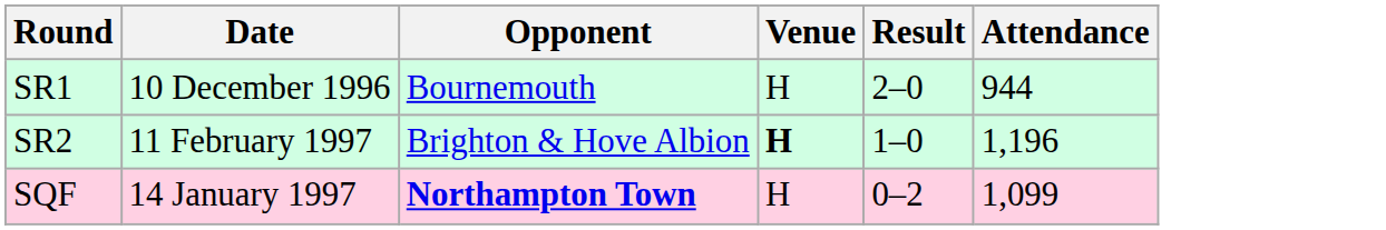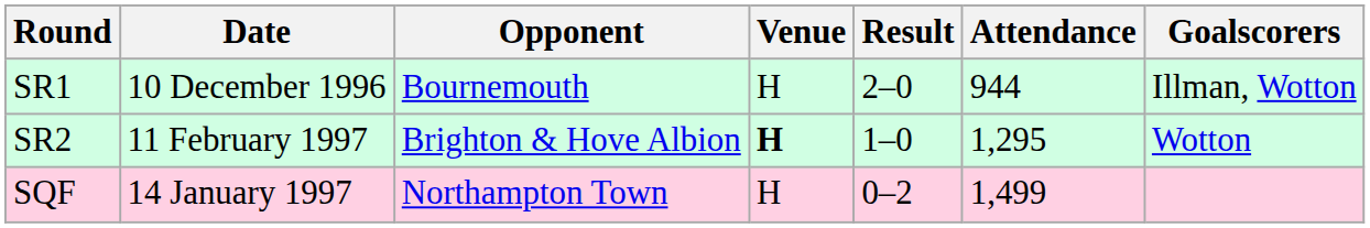 <table class="wikitable">
 <tr>
 <th>Round</th>
 <th>Date</th>
 <th>Opponent</th>
 <th>Venue</th>
 <th>Result</th>
 <th>Attendance</th>
+<th>Goalscorers</th>
 </tr>
 <tr style="background-color: #d0ffe3;">
 <td>SR1</td>
 <td>10 December 1996</td>
 <td><a href='#'>Bournemouth</a></td>
 <td>H</td>
 <td>2–0</td>
 <td>944</td>
+<td>Illman, <a href='#'>Wotton</a></td>
 </tr>
 <tr style="background-color: #d0ffe3;">
 <td>SR2</td>
 <td>11 February 1997</td>
 <td><a href='#'>Brighton & Hove Albion</a></td>
 <td><strong>H</strong></td>
 <td>1–0</td>
-<td>1,196</td>
+<td>1,295</td>
+<td><a href='#'>Wotton</a></td>
 </tr>
 <tr style="background-color: #ffd0e3;">
 <td>SQF</td>
 <td>14 January 1997</td>
-<td><strong><a href='#'>Northampton Town</a></strong></td>
+<td><a href='#'>Northampton Town</a></td>
 <td>H</td>
 <td>0–2</td>
-<td>1,099</td>
+<td>1,499</td>
+<td></td>
 </tr>
 </table>
